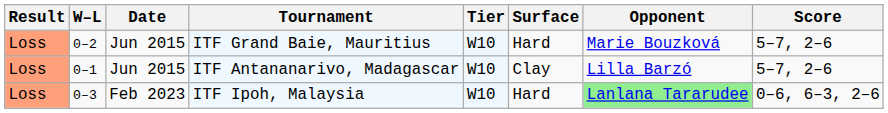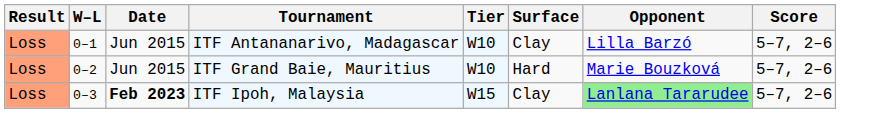 <table class="wikitable sortable">
 <tr>
 <th>Result</th>
 <th class=unsortable>W–L</th>
 <th>Date</th>
 <th>Tournament</th>
 <th>Tier</th>
 <th>Surface</th>
 <th>Opponent</th>
 <th class=unsortable>Score</th>
 </tr>
 <tr>
 <td bgcolor=ffa07a>Loss</td>
+<td><small>0–1</small></td>
+<td>Jun 2015</td>
+<td style="background:#f0f8ff;">ITF Antananarivo, Madagascar</td>
+<td style="background:#f0f8ff;">W10</td>
+<td>Clay</td>
+<td> <a href='#'>Lilla Barzó</a></td>
+<td>5–7, 2–6</td>
+</tr>
+<tr>
+<td bgcolor=ffa07a>Loss</td>
 <td><small>0–2</small></td>
 <td>Jun 2015</td>
 <td style="background:#f0f8ff;">ITF Grand Baie, Mauritius</td>
 <td style="background:#f0f8ff;">W10</td>
 <td>Hard</td>
 <td> <a href='#'>Marie Bouzková</a></td>
 <td>5–7, 2–6</td>
 </tr>
 <tr>
 <td bgcolor=ffa07a>Loss</td>
-<td><small>0–1</small></td>
-<td>Jun 2015</td>
-<td style="background:#f0f8ff;">ITF Antananarivo, Madagascar</td>
-<td style="background:#f0f8ff;">W10</td>
+<td><small>0–3</small></td>
+<td><strong>Feb 2023</strong></td>
+<td style="background:#f0f8ff;">ITF Ipoh, Malaysia</td>
+<td style="background:#f0f8ff;">W15</td>
 <td>Clay</td>
-<td> <a href='#'>Lilla Barzó</a></td>
+<td style="background: lightgreen;"> <a href='#'>Lanlana Tararudee</a></td>
 <td>5–7, 2–6</td>
 </tr>
-<tr>
-<td bgcolor=ffa07a>Loss</td>
-<td><small>0–3</small></td>
-<td>Feb 2023</td>
-<td style="background:#f0f8ff;">ITF Ipoh, Malaysia</td>
-<td style="background:#f0f8ff;">W10</td>
-<td>Hard</td>
-<td style="background: lightgreen;"> <a href='#'>Lanlana Tararudee</a></td>
-<td>0–6, 6–3, 2–6</td>
-</tr>
 </table>
